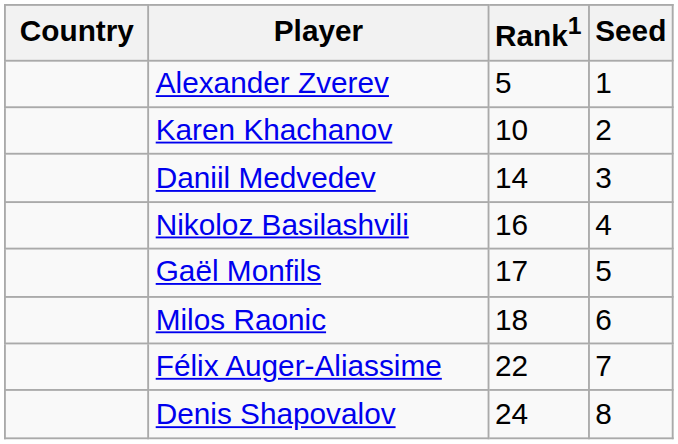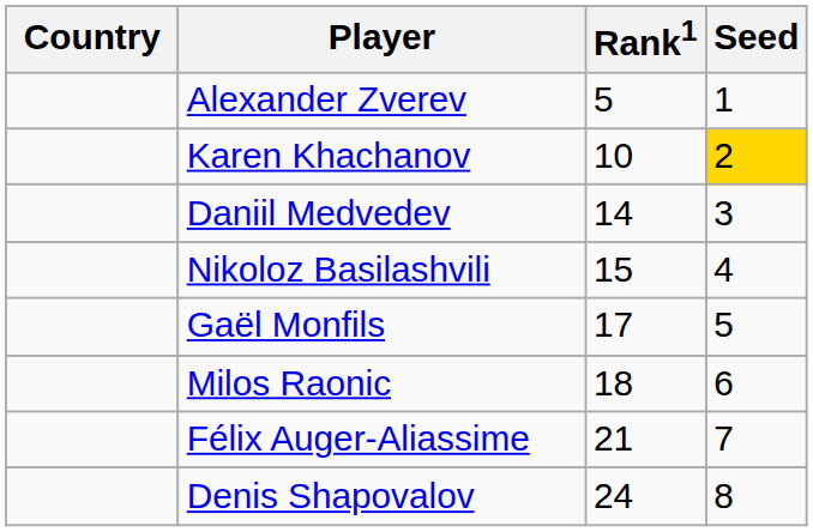 <table class="wikitable" border="1">
 <tr>
 <th width="70">Country</th>
 <th width="175">Player</th>
 <th>Rank<sup>1</sup></th>
 <th>Seed</th>
 </tr>
 <tr>
 <td></td>
 <td><a href='#'>Alexander Zverev</a></td>
 <td>5</td>
 <td>1</td>
 </tr>
 <tr>
 <td></td>
 <td><a href='#'>Karen Khachanov</a></td>
 <td>10</td>
-<td>2</td>
+<td style="background: gold;">2</td>
 </tr>
 <tr>
 <td></td>
 <td><a href='#'>Daniil Medvedev</a></td>
 <td>14</td>
 <td>3</td>
 </tr>
 <tr>
 <td></td>
 <td><a href='#'>Nikoloz Basilashvili</a></td>
-<td>16</td>
+<td>15</td>
 <td>4</td>
 </tr>
 <tr>
 <td></td>
 <td><a href='#'>Gaël Monfils</a></td>
 <td>17</td>
 <td>5</td>
 </tr>
 <tr>
 <td></td>
 <td><a href='#'>Milos Raonic</a></td>
 <td>18</td>
 <td>6</td>
 </tr>
 <tr>
 <td></td>
 <td><a href='#'>Félix Auger-Aliassime</a></td>
-<td>22</td>
+<td>21</td>
 <td>7</td>
 </tr>
 <tr>
 <td></td>
 <td><a href='#'>Denis Shapovalov</a></td>
 <td>24</td>
 <td>8</td>
 </tr>
 </table>
